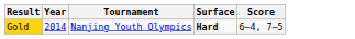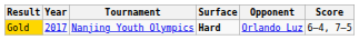 <table class="wikitable">
 <tr>
 <th>Result</th>
 <th>Year</th>
 <th>Tournament</th>
 <th>Surface</th>
+<th>Opponent</th>
 <th>Score</th>
 </tr>
 <tr>
 <td bgcolor=gold>Gold</td>
-<td><a href='#'>2014</a></td>
+<td><a href='#'>2017</a></td>
 <td><a href='#'>Nanjing Youth Olympics</a></td>
 <td><strong>Hard</strong></td>
+<td> <a href='#'>Orlando Luz</a></td>
 <td>6–4, 7–5</td>
 </tr>
 </table>
